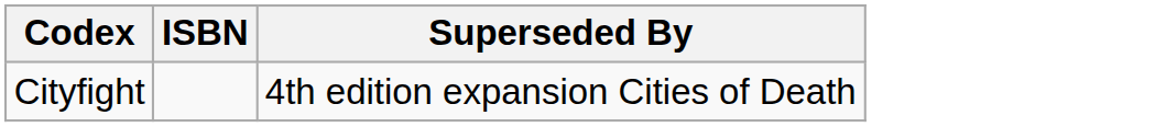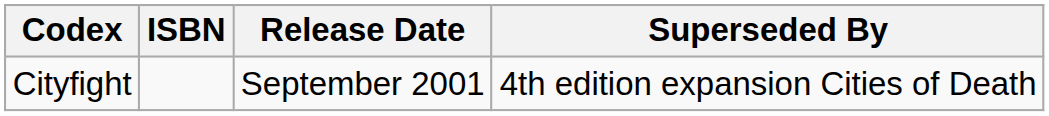 <table class="wikitable sortable">
 <tr>
 <th>Codex</th>
 <th>ISBN</th>
+<th>Release Date</th>
 <th>Superseded By</th>
 </tr>
 <tr>
 <td>Cityfight</td>
 <td></td>
+<td>September 2001</td>
 <td>4th edition expansion Cities of Death</td>
 </tr>
 </table>
